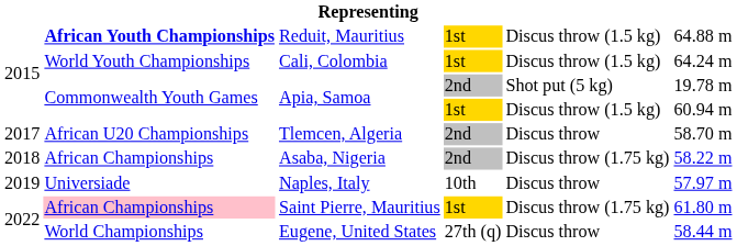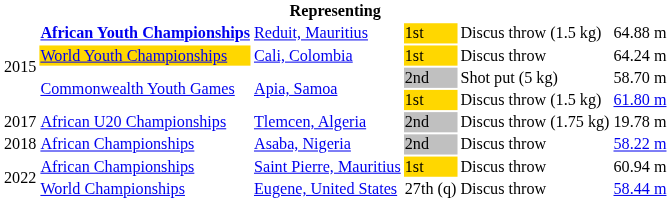 <table>
 <tr>
 <th colspan="6">Representing </th>
 </tr>
 <tr>
 <td rowspan=4>2015</td>
 <td><strong><a href='#'>African Youth Championships</a></strong></td>
 <td><a href='#'>Reduit, Mauritius</a></td>
 <td bgcolor=gold>1st</td>
 <td>Discus throw (1.5 kg)</td>
 <td>64.88 m</td>
 </tr>
 <tr>
-<td><a href='#'>World Youth Championships</a></td>
+<td style="background: gold;"><a href='#'>World Youth Championships</a></td>
 <td><a href='#'>Cali, Colombia</a></td>
 <td bgcolor=gold>1st</td>
-<td>Discus throw (1.5 kg)</td>
+<td>Discus throw</td>
 <td>64.24 m</td>
 </tr>
 <tr>
 <td rowspan=2><a href='#'>Commonwealth Youth Games</a></td>
 <td rowspan=2><a href='#'>Apia, Samoa</a></td>
 <td bgcolor=silver>2nd</td>
 <td>Shot put (5 kg)</td>
-<td>19.78 m</td>
+<td>58.70 m</td>
 </tr>
 <tr>
 <td bgcolor=gold>1st</td>
 <td>Discus throw (1.5 kg)</td>
-<td>60.94 m</td>
+<td><a href='#'>61.80 m</a></td>
 </tr>
 <tr>
 <td>2017</td>
 <td><a href='#'>African U20 Championships</a></td>
 <td><a href='#'>Tlemcen, Algeria</a></td>
 <td bgcolor=silver>2nd</td>
-<td>Discus throw</td>
-<td>58.70 m</td>
+<td>Discus throw (1.75 kg)</td>
+<td>19.78 m</td>
 </tr>
 <tr>
 <td>2018</td>
 <td><a href='#'>African Championships</a></td>
 <td><a href='#'>Asaba, Nigeria</a></td>
 <td bgcolor=silver>2nd</td>
-<td>Discus throw (1.75 kg)</td>
+<td>Discus throw</td>
 <td><a href='#'>58.22 m</a></td>
 </tr>
 <tr>
-<td>2019</td>
-<td><a href='#'>Universiade</a></td>
-<td><a href='#'>Naples, Italy</a></td>
-<td>10th</td>
-<td>Discus throw</td>
-<td><a href='#'>57.97 m</a></td>
-</tr>
-<tr>
 <td rowspan=2>2022</td>
-<td style="background: pink;"><a href='#'>African Championships</a></td>
+<td><a href='#'>African Championships</a></td>
 <td><a href='#'>Saint Pierre, Mauritius</a></td>
 <td bgcolor=gold>1st</td>
-<td>Discus throw (1.75 kg)</td>
-<td><a href='#'>61.80 m</a></td>
+<td>Discus throw</td>
+<td>60.94 m</td>
 </tr>
 <tr>
 <td><a href='#'>World Championships</a></td>
 <td><a href='#'>Eugene, United States</a></td>
 <td>27th (q)</td>
 <td>Discus throw</td>
 <td><a href='#'>58.44 m</a></td>
 </tr>
 </table>
